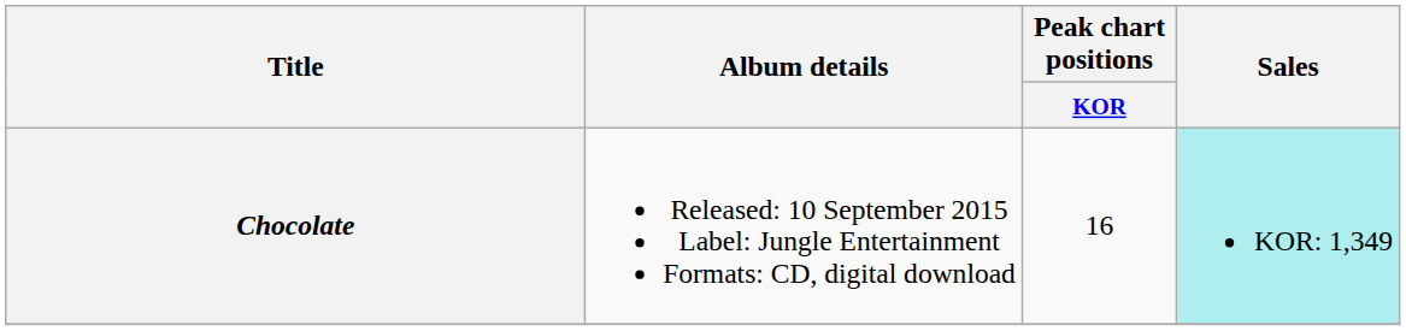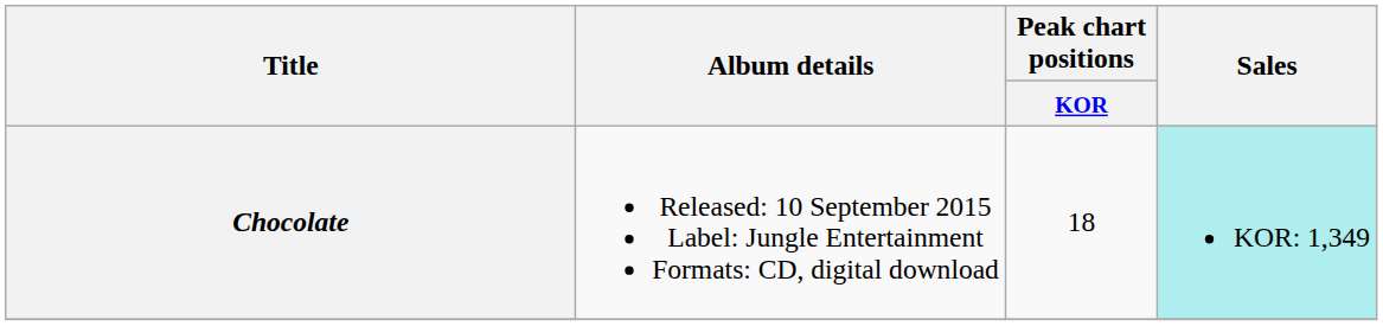 <table class="wikitable plainrowheaders" style="text-align:center;">
 <tr>
 <th rowspan="2" scope="col" style="width:20em;">Title</th>
 <th rowspan="2" scope="col">Album details</th>
 <th colspan="1" scope="col" style="width:5em;">Peak chart positions</th>
 <th rowspan="2" scope="col">Sales</th>
 </tr>
 <tr>
 <th><small><a href='#'>KOR</a></small><br></th>
 </tr>
 <tr>
 <th scope="row"><em>Chocolate</em></th>
 <td><br><ul><li>Released: 10 September 2015</li><li>Label: Jungle Entertainment</li><li>Formats: CD, digital download</li></ul></td>
-<td>16</td>
+<td>18</td>
 <td style="background: paleturquoise;"><br><ul><li>KOR: 1,349</li></ul></td>
 </tr>
 <tr>
 </tr>
 </table>
